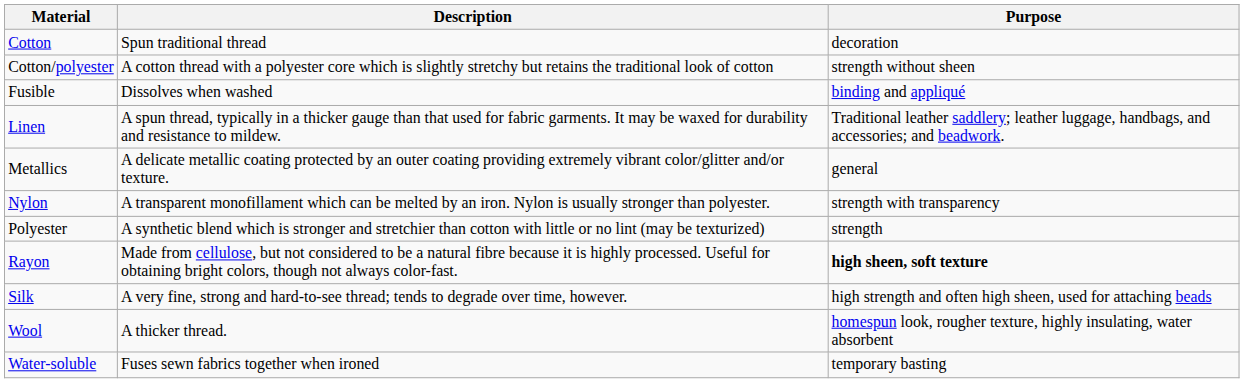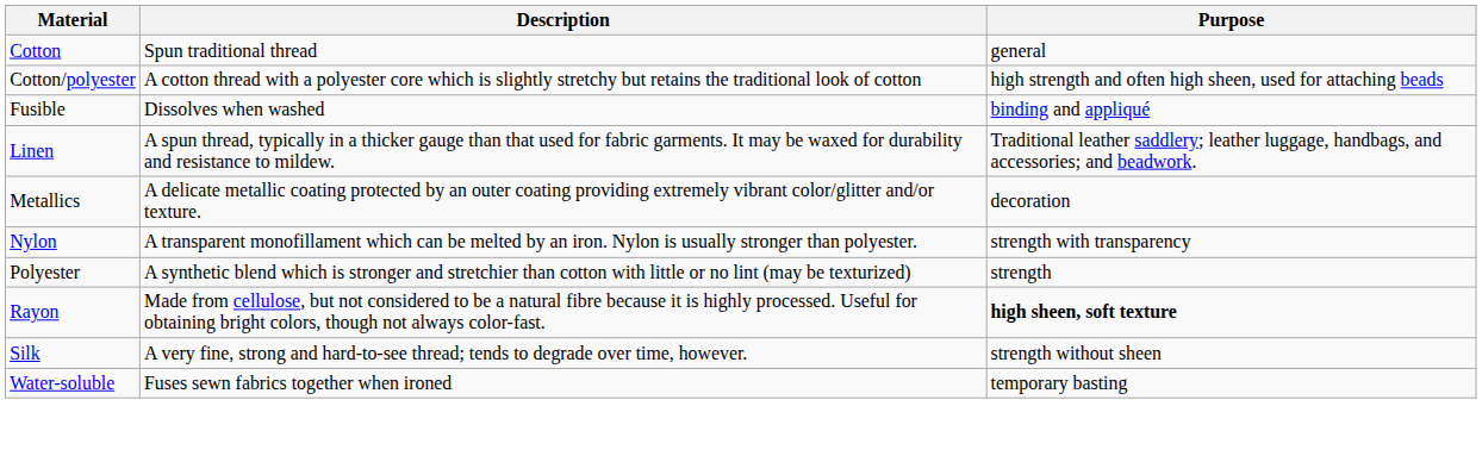 <table class="wikitable">
 <tr>
 <th>Material</th>
 <th>Description</th>
 <th>Purpose</th>
 </tr>
 <tr>
 <td><a href='#'>Cotton</a></td>
 <td>Spun traditional thread</td>
-<td>decoration</td>
+<td>general</td>
 </tr>
 <tr>
 <td>Cotton/<a href='#'>polyester</a></td>
 <td>A cotton thread with a polyester core which is slightly stretchy but retains the traditional look of cotton</td>
-<td>strength without sheen</td>
+<td>high strength and often high sheen, used for attaching <a href='#'>beads</a></td>
 </tr>
 <tr>
 <td>Fusible</td>
 <td>Dissolves when washed</td>
 <td><a href='#'>binding</a> and <a href='#'>appliqué</a></td>
 </tr>
 <tr>
 <td><a href='#'>Linen</a></td>
 <td>A spun thread, typically in a thicker gauge than that used for fabric garments. It may be waxed for durability and resistance to mildew.</td>
 <td>Traditional leather <a href='#'>saddlery</a>; leather luggage, handbags, and accessories; and <a href='#'>beadwork</a>.</td>
 </tr>
 <tr>
 <td>Metallics</td>
 <td>A delicate metallic coating protected by an outer coating providing extremely vibrant color/glitter and/or texture.</td>
-<td>general</td>
+<td>decoration</td>
 </tr>
 <tr>
 <td><a href='#'>Nylon</a></td>
 <td>A transparent monofillament which can be melted by an iron. Nylon is usually stronger than polyester.</td>
 <td>strength with transparency</td>
 </tr>
 <tr>
 <td>Polyester</td>
 <td>A synthetic blend which is stronger and stretchier than cotton with little or no lint (may be texturized)</td>
 <td>strength</td>
 </tr>
 <tr>
 <td><a href='#'>Rayon</a></td>
 <td>Made from <a href='#'>cellulose</a>, but not considered to be a natural fibre because it is highly processed. Useful for obtaining bright colors, though not always color-fast.</td>
 <td><strong>high sheen, soft texture</strong></td>
 </tr>
 <tr>
 <td><a href='#'>Silk</a></td>
 <td>A very fine, strong and hard-to-see thread; tends to degrade over time, however.</td>
-<td>high strength and often high sheen, used for attaching <a href='#'>beads</a></td>
-</tr>
-<tr>
-<td><a href='#'>Wool</a></td>
-<td>A thicker thread.</td>
-<td><a href='#'>homespun</a> look, rougher texture, highly insulating, water absorbent</td>
+<td>strength without sheen</td>
 </tr>
 <tr>
 <td><a href='#'>Water-soluble</a></td>
 <td>Fuses sewn fabrics together when ironed</td>
 <td>temporary basting</td>
 </tr>
 </table>
